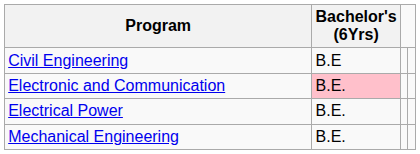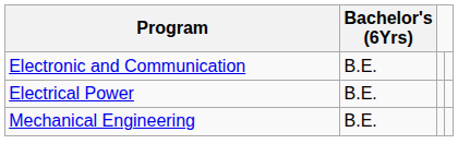 <table class="wikitable">
 <tr>
 <th width="300">Program</th>
 <th width="50">Bachelor's (6Yrs)</th>
 </tr>
 <tr>
-<td><a href='#'>Civil Engineering</a></td>
-<td>B.E</td>
-<td></td>
-<td></td>
-</tr>
-<tr>
 <td><a href='#'>Electronic and Communication</a></td>
-<td style="background: pink;">B.E.</td>
+<td>B.E.</td>
 <td></td>
 <td></td>
 </tr>
 <tr>
 <td><a href='#'>Electrical Power</a></td>
 <td>B.E.</td>
 <td></td>
 <td></td>
 </tr>
 <tr>
 <td><a href='#'>Mechanical Engineering</a></td>
 <td>B.E.</td>
 <td></td>
 </tr>
 </table>
